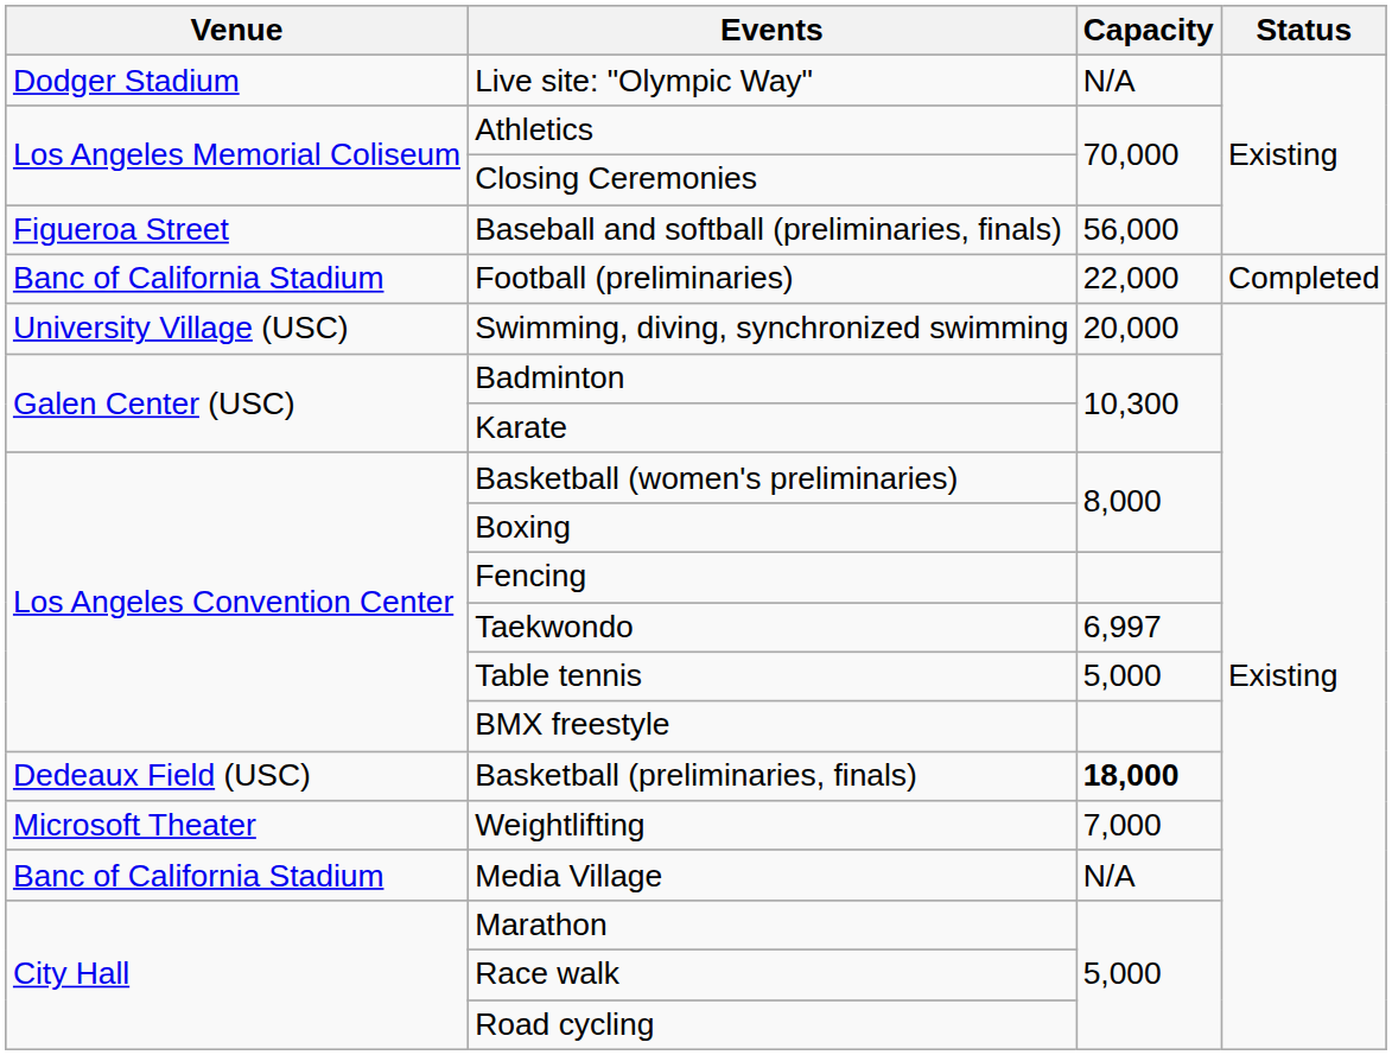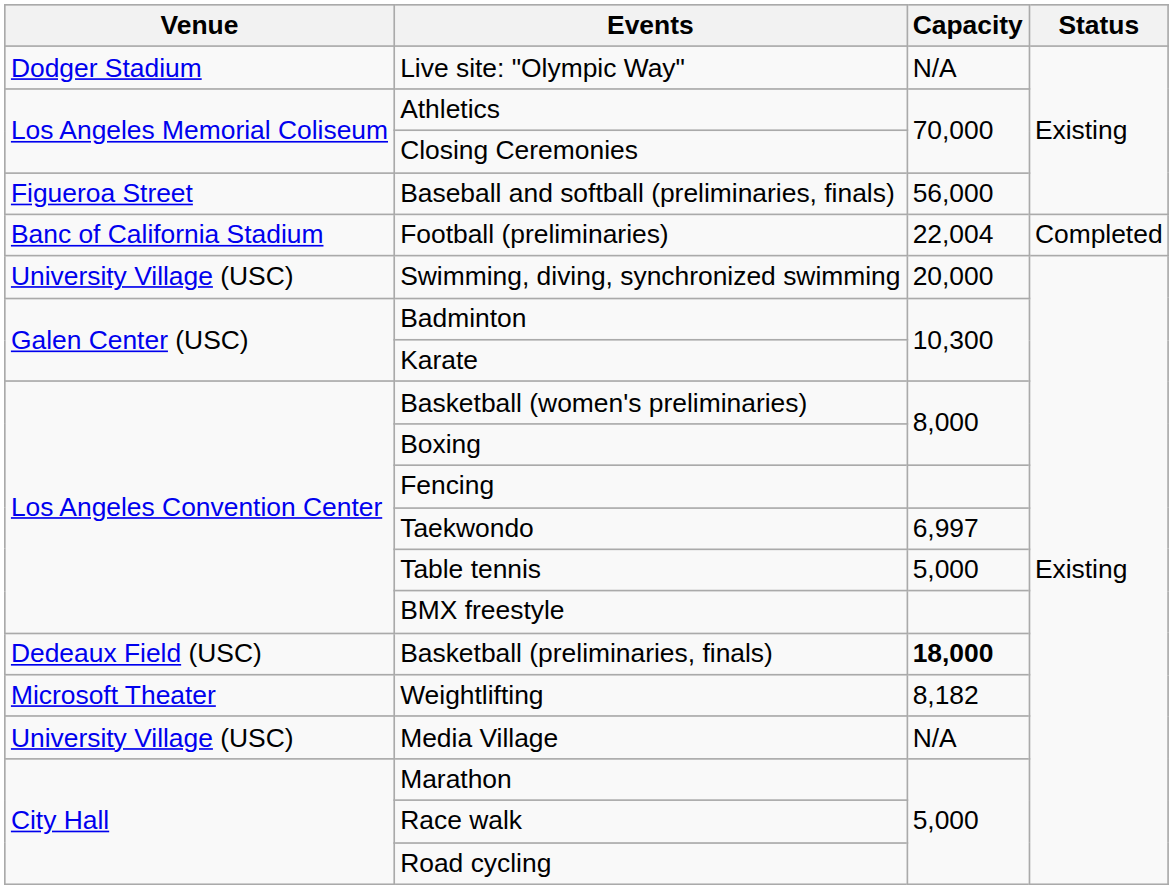 <table class="wikitable">
 <tr>
 <th>Venue</th>
 <th>Events</th>
 <th>Capacity</th>
 <th>Status</th>
 </tr>
 <tr>
 <td><a href='#'>Dodger Stadium</a></td>
 <td>Live site: "Olympic Way"</td>
 <td>N/A</td>
 <td rowspan="4">Existing</td>
 </tr>
 <tr>
 <td rowspan="2"><a href='#'>Los Angeles Memorial Coliseum</a></td>
 <td>Athletics</td>
 <td rowspan="2">70,000</td>
 </tr>
 <tr>
 <td>Closing Ceremonies</td>
 </tr>
 <tr>
 <td><a href='#'>Figueroa Street</a></td>
 <td>Baseball and softball (preliminaries, finals)</td>
 <td>56,000</td>
 </tr>
 <tr>
 <td><a href='#'>Banc of California Stadium</a></td>
 <td>Football (preliminaries)</td>
-<td>22,000</td>
+<td>22,004</td>
 <td>Completed</td>
 </tr>
 <tr>
 <td><a href='#'>University Village</a> (USC)</td>
 <td>Swimming, diving, synchronized swimming</td>
 <td>20,000</td>
 <td rowspan="16">Existing</td>
 </tr>
 <tr>
 <td rowspan="2"><a href='#'>Galen Center</a> (USC)</td>
 <td>Badminton</td>
 <td rowspan="2">10,300</td>
 </tr>
 <tr>
 <td>Karate</td>
 </tr>
 <tr>
 <td rowspan="6"><a href='#'>Los Angeles Convention Center</a></td>
 <td>Basketball (women's preliminaries)</td>
 <td rowspan=2>8,000</td>
 </tr>
 <tr>
 <td>Boxing</td>
 </tr>
 <tr>
 <td>Fencing</td>
 <td></td>
 </tr>
 <tr>
 <td>Taekwondo</td>
 <td>6,997</td>
 </tr>
 <tr>
 <td>Table tennis</td>
 <td>5,000</td>
 </tr>
 <tr>
 <td>BMX freestyle</td>
 <td></td>
 </tr>
 <tr>
 <td><a href='#'>Dedeaux Field</a> (USC)</td>
 <td>Basketball (preliminaries, finals)</td>
 <td><strong>18,000</strong></td>
 </tr>
 <tr>
 <td><a href='#'>Microsoft Theater</a></td>
 <td>Weightlifting</td>
-<td>7,000</td>
+<td>8,182</td>
 </tr>
 <tr>
-<td><a href='#'>Banc of California Stadium</a></td>
+<td><a href='#'>University Village</a> (USC)</td>
 <td>Media Village</td>
 <td>N/A</td>
 </tr>
 <tr>
 <td rowspan="3"><a href='#'>City Hall</a></td>
 <td>Marathon</td>
 <td rowspan="3">5,000</td>
 </tr>
 <tr>
 <td>Race walk</td>
 </tr>
 <tr>
 <td>Road cycling</td>
 </tr>
 </table>
